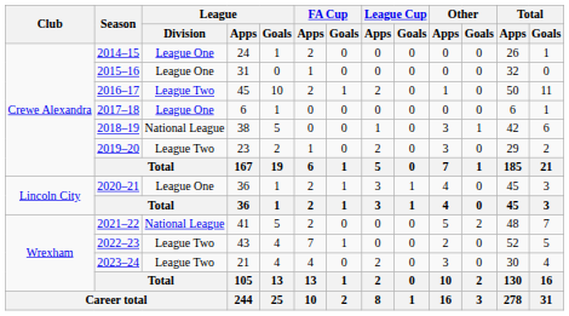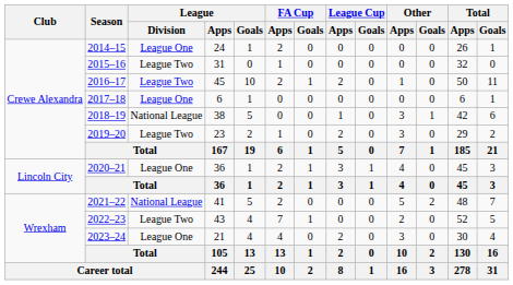 <table class=wikitable style="text-align:center">
 <tr>
 <th rowspan=2>Club</th>
 <th rowspan=2>Season</th>
 <th colspan=3>League</th>
 <th colspan=2><a href='#'>FA Cup</a></th>
 <th colspan=2><a href='#'>League Cup</a></th>
 <th colspan=2>Other</th>
 <th colspan=2>Total</th>
 </tr>
 <tr>
 <th>Division</th>
 <th>Apps</th>
 <th>Goals</th>
 <th>Apps</th>
 <th>Goals</th>
 <th>Apps</th>
 <th>Goals</th>
 <th>Apps</th>
 <th>Goals</th>
 <th>Apps</th>
 <th>Goals</th>
 </tr>
 <tr>
 <td rowspan=7><a href='#'>Crewe Alexandra</a></td>
 <td><a href='#'>2014–15</a></td>
 <td><a href='#'>League One</a></td>
 <td>24</td>
 <td>1</td>
 <td>2</td>
 <td>0</td>
 <td>0</td>
 <td>0</td>
 <td>0</td>
 <td>0</td>
 <td>26</td>
 <td>1</td>
 </tr>
 <tr>
 <td><a href='#'>2015–16</a></td>
-<td>League One</td>
+<td>League Two</td>
 <td>31</td>
 <td>0</td>
 <td>1</td>
 <td>0</td>
 <td>0</td>
 <td>0</td>
 <td>0</td>
 <td>0</td>
 <td>32</td>
 <td>0</td>
 </tr>
 <tr>
 <td><a href='#'>2016–17</a></td>
 <td><a href='#'>League Two</a></td>
 <td>45</td>
 <td>10</td>
 <td>2</td>
 <td>1</td>
 <td>2</td>
 <td>0</td>
 <td>1</td>
 <td>0</td>
 <td>50</td>
 <td>11</td>
 </tr>
 <tr>
 <td><a href='#'>2017–18</a></td>
 <td><a href='#'>League One</a></td>
 <td>6</td>
 <td>1</td>
 <td>0</td>
 <td>0</td>
 <td>0</td>
 <td>0</td>
 <td>0</td>
 <td>0</td>
 <td>6</td>
 <td>1</td>
 </tr>
 <tr>
 <td><a href='#'>2018–19</a></td>
 <td>National League</td>
 <td>38</td>
 <td>5</td>
 <td>0</td>
 <td>0</td>
 <td>1</td>
 <td>0</td>
 <td>3</td>
 <td>1</td>
 <td>42</td>
 <td>6</td>
 </tr>
 <tr>
 <td><a href='#'>2019–20</a></td>
 <td>League Two</td>
 <td>23</td>
 <td>2</td>
 <td>1</td>
 <td>0</td>
 <td>2</td>
 <td>0</td>
 <td>3</td>
 <td>0</td>
 <td>29</td>
 <td>2</td>
 </tr>
 <tr>
 <th colspan="2">Total</th>
 <th>167</th>
 <th>19</th>
 <th>6</th>
 <th>1</th>
 <th>5</th>
 <th>0</th>
 <th>7</th>
 <th>1</th>
 <th>185</th>
 <th>21</th>
 </tr>
 <tr>
 <td rowspan="2"><a href='#'>Lincoln City</a></td>
 <td><a href='#'>2020–21</a></td>
 <td>League One</td>
 <td>36</td>
 <td>1</td>
 <td>2</td>
 <td>1</td>
 <td>3</td>
 <td>1</td>
 <td>4</td>
 <td>0</td>
 <td>45</td>
 <td>3</td>
 </tr>
 <tr>
 <th colspan="2">Total</th>
 <th>36</th>
 <th>1</th>
 <th>2</th>
 <th>1</th>
 <th>3</th>
 <th>1</th>
 <th>4</th>
 <th>0</th>
 <th>45</th>
 <th>3</th>
 </tr>
 <tr>
 <td rowspan="4"><a href='#'>Wrexham</a></td>
 <td><a href='#'>2021–22</a></td>
 <td><a href='#'>National League</a></td>
 <td>41</td>
 <td>5</td>
 <td>2</td>
 <td>0</td>
 <td>0</td>
 <td>0</td>
 <td>5</td>
 <td>2</td>
 <td>48</td>
 <td>7</td>
 </tr>
 <tr>
 <td><a href='#'>2022–23</a></td>
 <td>League Two</td>
 <td>43</td>
 <td>4</td>
 <td>7</td>
 <td>1</td>
 <td>0</td>
 <td>0</td>
 <td>2</td>
 <td>0</td>
 <td>52</td>
 <td>5</td>
 </tr>
 <tr>
 <td><a href='#'>2023–24</a></td>
-<td>League Two</td>
+<td>League One</td>
 <td>21</td>
 <td>4</td>
 <td>4</td>
 <td>0</td>
 <td>2</td>
 <td>0</td>
 <td>3</td>
 <td>0</td>
 <td>30</td>
 <td>4</td>
 </tr>
 <tr>
 <th colspan="2">Total</th>
 <th>105</th>
 <th>13</th>
 <th>13</th>
 <th>1</th>
 <th>2</th>
 <th>0</th>
 <th>10</th>
 <th>2</th>
 <th>130</th>
 <th>16</th>
 </tr>
 <tr>
 <th colspan="3">Career total</th>
 <th>244</th>
 <th>25</th>
 <th>10</th>
 <th>2</th>
 <th>8</th>
 <th>1</th>
 <th>16</th>
 <th>3</th>
 <th>278</th>
 <th>31</th>
 </tr>
 </table>
